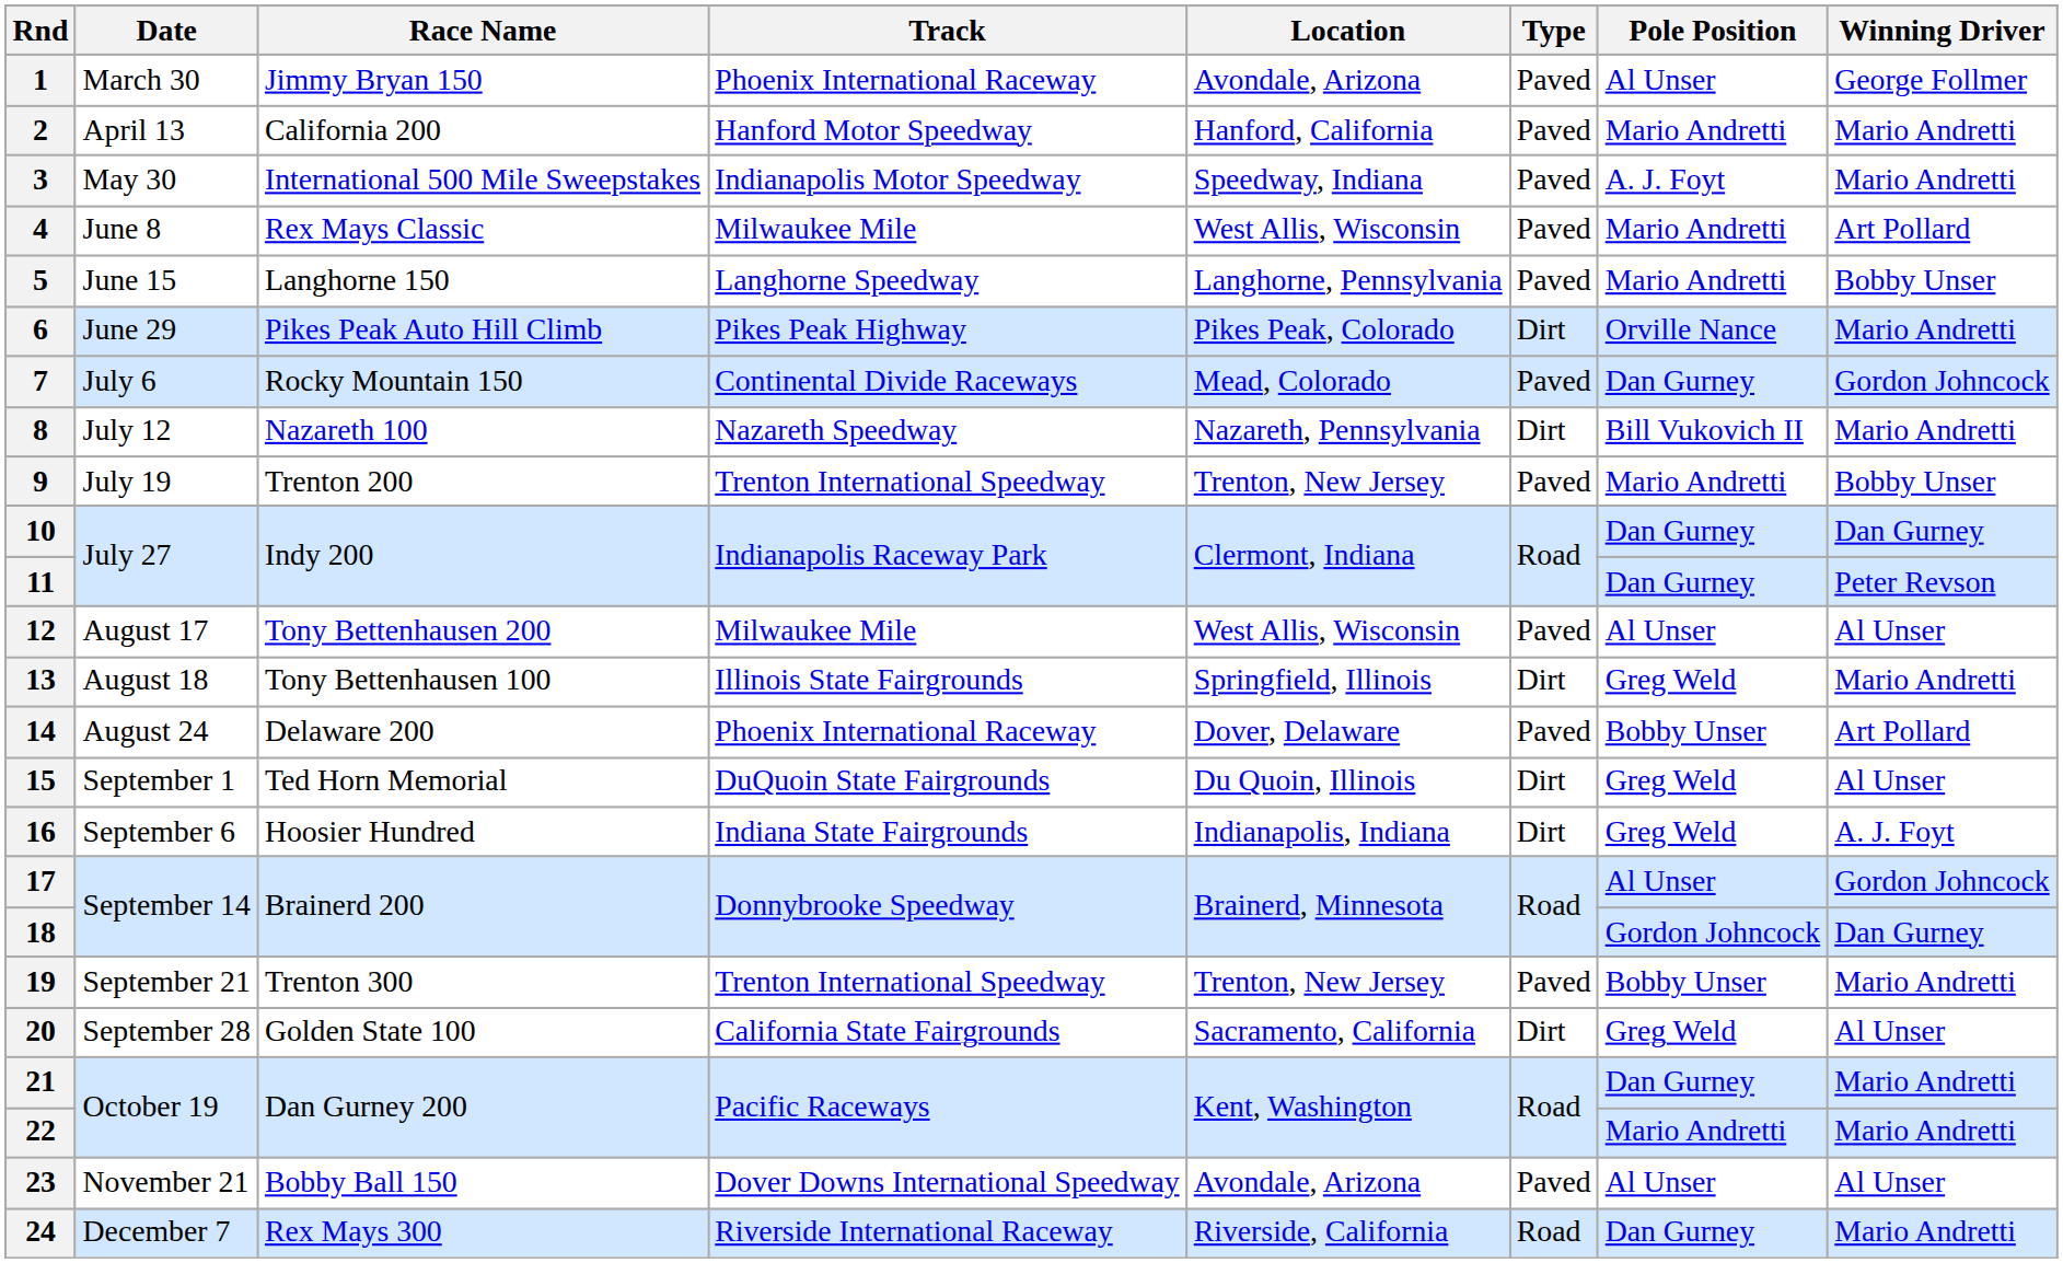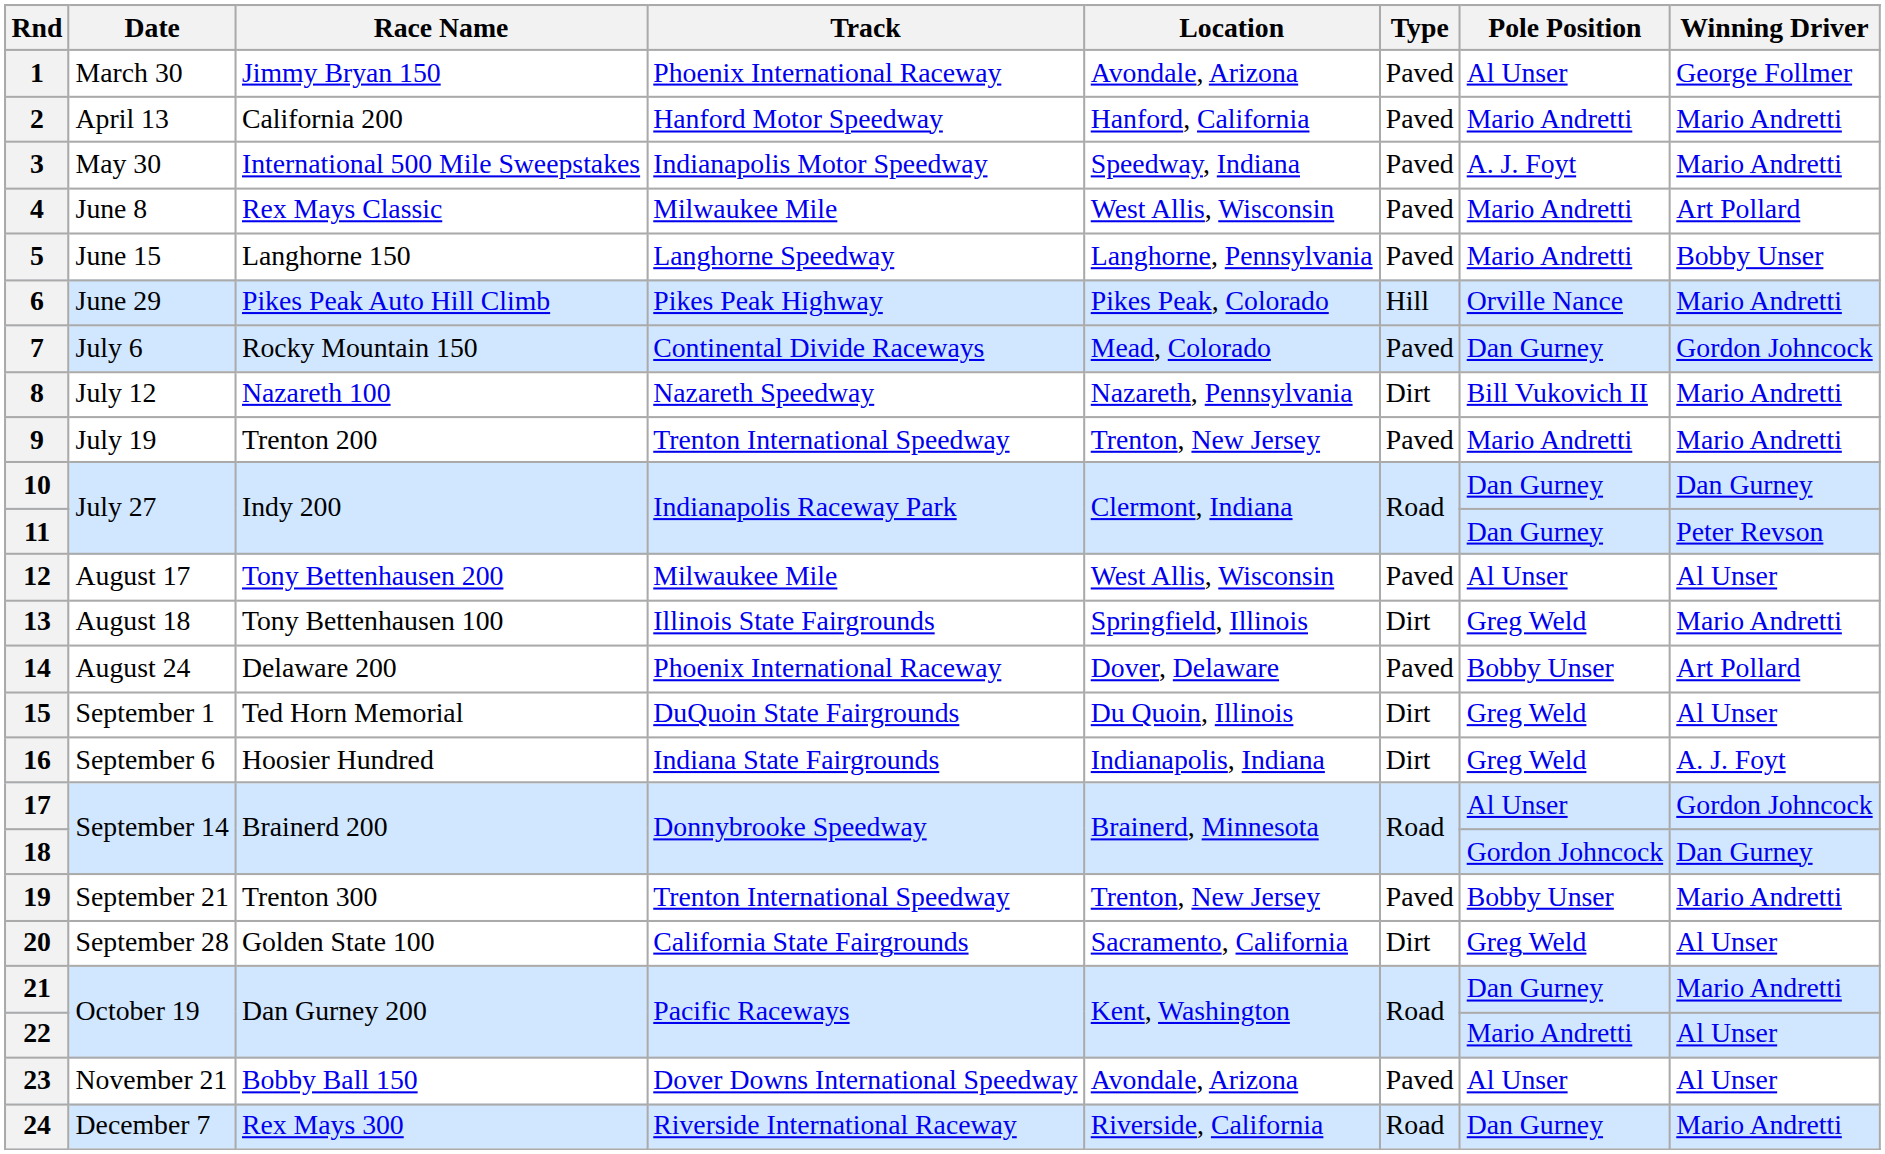 <table class="wikitable" style="font-size:85%">
 <tr>
 <th>Rnd</th>
 <th>Date</th>
 <th>Race Name</th>
 <th>Track</th>
 <th>Location</th>
 <th>Type</th>
 <th>Pole Position</th>
 <th>Winning Driver</th>
 </tr>
 <tr style="background:#FFFFFF;">
 <th>1</th>
 <td>March 30</td>
 <td> <a href='#'>Jimmy Bryan 150</a></td>
 <td><a href='#'>Phoenix International Raceway</a></td>
 <td><a href='#'>Avondale</a>, <a href='#'>Arizona</a></td>
 <td>Paved</td>
 <td> <a href='#'>Al Unser</a></td>
 <td> <a href='#'>George Follmer</a></td>
 </tr>
 <tr style="background:#FFFFFF;">
 <th>2</th>
 <td>April 13</td>
 <td> California 200</td>
 <td><a href='#'>Hanford Motor Speedway</a></td>
 <td><a href='#'>Hanford</a>, <a href='#'>California</a></td>
 <td>Paved</td>
 <td> <a href='#'>Mario Andretti</a></td>
 <td> <a href='#'>Mario Andretti</a></td>
 </tr>
 <tr style="background:#FFFFFF;">
 <th>3</th>
 <td>May 30</td>
 <td> <a href='#'>International 500 Mile Sweepstakes</a></td>
 <td><a href='#'>Indianapolis Motor Speedway</a></td>
 <td><a href='#'>Speedway</a>, <a href='#'>Indiana</a></td>
 <td>Paved</td>
 <td> <a href='#'>A. J. Foyt</a></td>
 <td> <a href='#'>Mario Andretti</a></td>
 </tr>
 <tr style="background:#FFFFFF;">
 <th>4</th>
 <td>June 8</td>
 <td> <a href='#'>Rex Mays Classic</a></td>
 <td><a href='#'>Milwaukee Mile</a></td>
 <td><a href='#'>West Allis</a>, <a href='#'>Wisconsin</a></td>
 <td>Paved</td>
 <td> <a href='#'>Mario Andretti</a></td>
 <td> <a href='#'>Art Pollard</a></td>
 </tr>
 <tr style="background:#FFFFFF;">
 <th>5</th>
 <td>June 15</td>
 <td> Langhorne 150</td>
 <td><a href='#'>Langhorne Speedway</a></td>
 <td><a href='#'>Langhorne</a>, <a href='#'>Pennsylvania</a></td>
 <td>Paved</td>
 <td> <a href='#'>Mario Andretti</a></td>
 <td> <a href='#'>Bobby Unser</a></td>
 </tr>
 <tr style="background:#D0E7FF;">
 <th>6</th>
 <td>June 29</td>
 <td> <a href='#'>Pikes Peak Auto Hill Climb</a></td>
 <td><a href='#'>Pikes Peak Highway</a></td>
 <td><a href='#'>Pikes Peak</a>, <a href='#'>Colorado</a></td>
-<td>Dirt</td>
+<td>Hill</td>
 <td> <a href='#'>Orville Nance</a></td>
 <td> <a href='#'>Mario Andretti</a></td>
 </tr>
 <tr style="background:#D0E7FF;">
 <th>7</th>
 <td>July 6</td>
 <td> Rocky Mountain 150</td>
 <td><a href='#'>Continental Divide Raceways</a></td>
 <td><a href='#'>Mead</a>, <a href='#'>Colorado</a></td>
 <td>Paved</td>
 <td> <a href='#'>Dan Gurney</a></td>
 <td> <a href='#'>Gordon Johncock</a></td>
 </tr>
 <tr style="background:#FFFFFF;">
 <th>8</th>
 <td>July 12</td>
 <td> <a href='#'>Nazareth 100</a></td>
 <td><a href='#'>Nazareth Speedway</a></td>
 <td><a href='#'>Nazareth</a>, <a href='#'>Pennsylvania</a></td>
 <td>Dirt</td>
 <td> <a href='#'>Bill Vukovich II</a></td>
 <td> <a href='#'>Mario Andretti</a></td>
 </tr>
 <tr style="background:#FFFFFF;">
 <th>9</th>
 <td>July 19</td>
 <td> Trenton 200</td>
 <td><a href='#'>Trenton International Speedway</a></td>
 <td><a href='#'>Trenton</a>, <a href='#'>New Jersey</a></td>
 <td>Paved</td>
 <td> <a href='#'>Mario Andretti</a></td>
-<td> <a href='#'>Bobby Unser</a></td>
+<td> <a href='#'>Mario Andretti</a></td>
 </tr>
 <tr style="background:#D0E7FF;">
 <th>10</th>
 <td rowspan=2>July 27</td>
 <td rowspan=2> Indy 200</td>
 <td rowspan=2><a href='#'>Indianapolis Raceway Park</a></td>
 <td rowspan=2><a href='#'>Clermont</a>, <a href='#'>Indiana</a></td>
 <td rowspan=2>Road</td>
 <td> <a href='#'>Dan Gurney</a></td>
 <td> <a href='#'>Dan Gurney</a></td>
 </tr>
 <tr style="background:#D0E7FF;">
 <th>11</th>
 <td> <a href='#'>Dan Gurney</a></td>
 <td> <a href='#'>Peter Revson</a></td>
 </tr>
 <tr style="background:#FFFFFF;">
 <th>12</th>
 <td>August 17</td>
 <td> <a href='#'>Tony Bettenhausen 200</a></td>
 <td><a href='#'>Milwaukee Mile</a></td>
 <td><a href='#'>West Allis</a>, <a href='#'>Wisconsin</a></td>
 <td>Paved</td>
 <td> <a href='#'>Al Unser</a></td>
 <td> <a href='#'>Al Unser</a></td>
 </tr>
 <tr style="background:#FFFFFF;">
 <th>13</th>
 <td>August 18</td>
 <td> Tony Bettenhausen 100</td>
 <td><a href='#'>Illinois State Fairgrounds</a></td>
 <td><a href='#'>Springfield</a>, <a href='#'>Illinois</a></td>
 <td>Dirt</td>
 <td> <a href='#'>Greg Weld</a></td>
 <td> <a href='#'>Mario Andretti</a></td>
 </tr>
 <tr style="background:#FFFFFF;">
 <th>14</th>
 <td>August 24</td>
 <td> Delaware 200</td>
 <td><a href='#'>Phoenix International Raceway</a></td>
 <td><a href='#'>Dover</a>, <a href='#'>Delaware</a></td>
 <td>Paved</td>
 <td> <a href='#'>Bobby Unser</a></td>
 <td> <a href='#'>Art Pollard</a></td>
 </tr>
 <tr style="background:#FFFFFF;">
 <th>15</th>
 <td>September 1</td>
 <td> Ted Horn Memorial</td>
 <td><a href='#'>DuQuoin State Fairgrounds</a></td>
 <td><a href='#'>Du Quoin</a>, <a href='#'>Illinois</a></td>
 <td>Dirt</td>
 <td> <a href='#'>Greg Weld</a></td>
 <td> <a href='#'>Al Unser</a></td>
 </tr>
 <tr style="background:#FFFFFF;">
 <th>16</th>
 <td>September 6</td>
 <td> Hoosier Hundred</td>
 <td><a href='#'>Indiana State Fairgrounds</a></td>
 <td><a href='#'>Indianapolis</a>, <a href='#'>Indiana</a></td>
 <td>Dirt</td>
 <td> <a href='#'>Greg Weld</a></td>
 <td> <a href='#'>A. J. Foyt</a></td>
 </tr>
 <tr style="background:#D0E7FF;">
 <th>17</th>
 <td rowspan=2>September 14</td>
 <td rowspan=2> Brainerd 200</td>
 <td rowspan=2><a href='#'>Donnybrooke Speedway</a></td>
 <td rowspan=2><a href='#'>Brainerd</a>, <a href='#'>Minnesota</a></td>
 <td rowspan=2>Road</td>
 <td> <a href='#'>Al Unser</a></td>
 <td> <a href='#'>Gordon Johncock</a></td>
 </tr>
 <tr style="background:#D0E7FF;">
 <th>18</th>
 <td> <a href='#'>Gordon Johncock</a></td>
 <td> <a href='#'>Dan Gurney</a></td>
 </tr>
 <tr style="background:#FFFFFF;">
 <th>19</th>
 <td>September 21</td>
 <td> Trenton 300</td>
 <td><a href='#'>Trenton International Speedway</a></td>
 <td><a href='#'>Trenton</a>, <a href='#'>New Jersey</a></td>
 <td>Paved</td>
 <td> <a href='#'>Bobby Unser</a></td>
 <td> <a href='#'>Mario Andretti</a></td>
 </tr>
 <tr style="background:#FFFFFF;">
 <th>20</th>
 <td>September 28</td>
 <td> Golden State 100</td>
 <td><a href='#'>California State Fairgrounds</a></td>
 <td><a href='#'>Sacramento</a>, <a href='#'>California</a></td>
 <td>Dirt</td>
 <td> <a href='#'>Greg Weld</a></td>
 <td> <a href='#'>Al Unser</a></td>
 </tr>
 <tr style="background:#D0E7FF;">
 <th>21</th>
 <td rowspan=2>October 19</td>
 <td rowspan=2> Dan Gurney 200</td>
 <td rowspan=2><a href='#'>Pacific Raceways</a></td>
 <td rowspan=2><a href='#'>Kent</a>, <a href='#'>Washington</a></td>
 <td rowspan=2>Road</td>
 <td> <a href='#'>Dan Gurney</a></td>
 <td> <a href='#'>Mario Andretti</a></td>
 </tr>
 <tr style="background:#D0E7FF;">
 <th>22</th>
 <td> <a href='#'>Mario Andretti</a></td>
-<td> <a href='#'>Mario Andretti</a></td>
+<td> <a href='#'>Al Unser</a></td>
 </tr>
 <tr style="background:#FFFFFF;">
 <th>23</th>
 <td>November 21</td>
 <td> <a href='#'>Bobby Ball 150</a></td>
 <td><a href='#'>Dover Downs International Speedway</a></td>
 <td><a href='#'>Avondale</a>, <a href='#'>Arizona</a></td>
 <td>Paved</td>
 <td> <a href='#'>Al Unser</a></td>
 <td> <a href='#'>Al Unser</a></td>
 </tr>
 <tr style="background:#D0E7FF;">
 <th>24</th>
 <td>December 7</td>
 <td> <a href='#'>Rex Mays 300</a></td>
 <td><a href='#'>Riverside International Raceway</a></td>
 <td><a href='#'>Riverside</a>, <a href='#'>California</a></td>
 <td>Road</td>
 <td> <a href='#'>Dan Gurney</a></td>
 <td> <a href='#'>Mario Andretti</a></td>
 </tr>
 </table>
